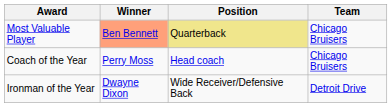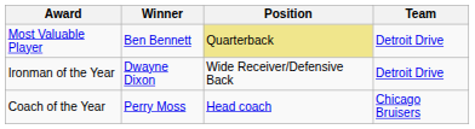 <table class="wikitable">
 <tr>
 <th>Award</th>
 <th>Winner</th>
 <th>Position</th>
 <th>Team</th>
 </tr>
 <tr>
 <td><a href='#'>Most Valuable Player</a></td>
-<td style="background: lightsalmon;"><a href='#'>Ben Bennett</a></td>
+<td><a href='#'>Ben Bennett</a></td>
 <td style="background: khaki;">Quarterback</td>
-<td><a href='#'>Chicago Bruisers</a></td>
+<td><a href='#'>Detroit Drive</a></td>
+</tr>
+<tr>
+<td>Ironman of the Year</td>
+<td><a href='#'>Dwayne Dixon</a></td>
+<td>Wide Receiver/Defensive Back</td>
+<td><a href='#'>Detroit Drive</a></td>
 </tr>
 <tr>
 <td>Coach of the Year</td>
 <td><a href='#'>Perry Moss</a></td>
 <td><a href='#'>Head coach</a></td>
 <td><a href='#'>Chicago Bruisers</a></td>
 </tr>
-<tr>
-<td>Ironman of the Year</td>
-<td><a href='#'>Dwayne Dixon</a></td>
-<td>Wide Receiver/Defensive Back</td>
-<td><a href='#'>Detroit Drive</a></td>
-</tr>
 </table>
